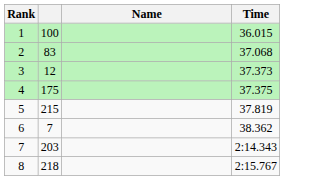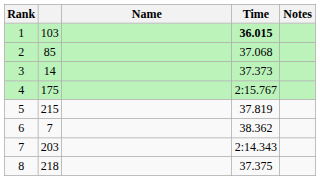 <table class="sortable wikitable" style="text-align:center;">
 <tr>
 <th width="30">Rank</th>
 <th width="20"></th>
 <th width="220">Name</th>
 <th width="30">Time</th>
+<th width="40">Notes</th>
 </tr>
 <tr bgcolor=#bbf3bb>
 <td>1</td>
-<td>100</td>
+<td>103</td>
 <td align="left"></td>
-<td>36.015</td>
+<td><strong>36.015</strong></td>
+<td></td>
 </tr>
 <tr bgcolor=#bbf3bb>
 <td>2</td>
-<td>83</td>
+<td>85</td>
 <td align="left"></td>
 <td>37.068</td>
+<td></td>
 </tr>
 <tr bgcolor=#bbf3bb>
 <td>3</td>
-<td>12</td>
+<td>14</td>
 <td align="left"></td>
 <td>37.373</td>
+<td></td>
 </tr>
 <tr bgcolor=#bbf3bb>
 <td>4</td>
 <td>175</td>
 <td align="left"></td>
-<td>37.375</td>
+<td>2:15.767</td>
+<td></td>
 </tr>
 <tr>
 <td>5</td>
 <td>215</td>
 <td align="left"></td>
 <td>37.819</td>
+<td></td>
 </tr>
 <tr>
 <td>6</td>
 <td>7</td>
 <td align="left"></td>
 <td>38.362</td>
+<td></td>
 </tr>
 <tr>
 <td>7</td>
 <td>203</td>
 <td align="left"></td>
 <td>2:14.343</td>
+<td></td>
 </tr>
 <tr>
 <td>8</td>
 <td>218</td>
 <td align="left"></td>
-<td>2:15.767</td>
+<td>37.375</td>
+<td></td>
 </tr>
 </table>
